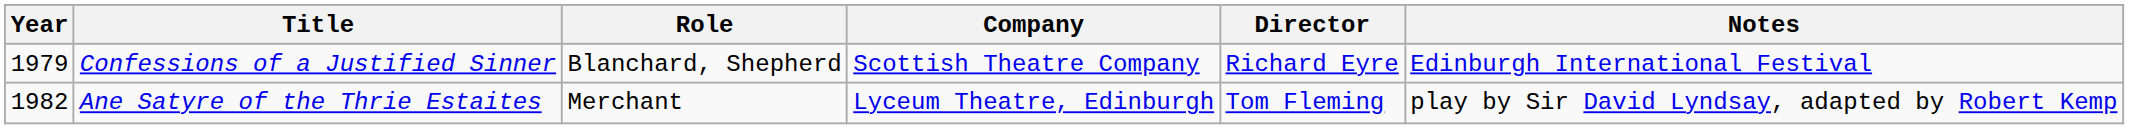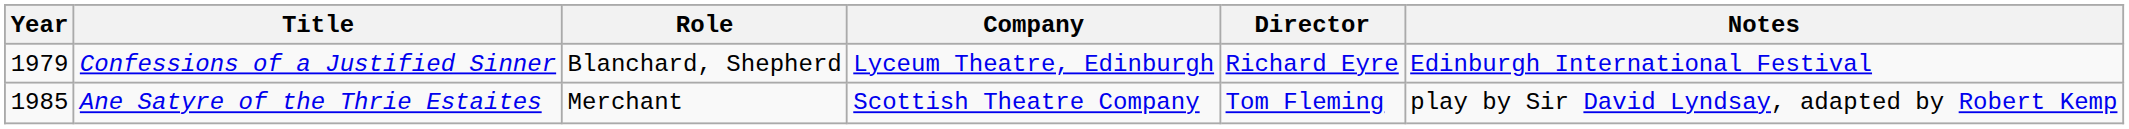 <table class="wikitable">
 <tr>
 <th>Year</th>
 <th>Title</th>
 <th>Role</th>
 <th>Company</th>
 <th>Director</th>
 <th>Notes</th>
 </tr>
 <tr>
 <td>1979</td>
 <td><em><a href='#'>Confessions of a Justified Sinner</a></em></td>
 <td>Blanchard, Shepherd</td>
-<td><a href='#'>Scottish Theatre Company</a></td>
+<td><a href='#'>Lyceum Theatre, Edinburgh</a></td>
 <td><a href='#'>Richard Eyre</a></td>
 <td><a href='#'>Edinburgh International Festival</a></td>
 </tr>
 <tr>
-<td>1982</td>
+<td>1985</td>
 <td><em><a href='#'>Ane Satyre of the Thrie Estaites</a></em></td>
 <td>Merchant</td>
-<td><a href='#'>Lyceum Theatre, Edinburgh</a></td>
+<td><a href='#'>Scottish Theatre Company</a></td>
 <td><a href='#'>Tom Fleming</a></td>
 <td>play by Sir <a href='#'>David Lyndsay</a>, adapted by <a href='#'>Robert Kemp</a></td>
 </tr>
 </table>
